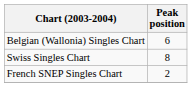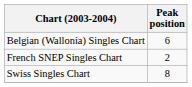 <table class="wikitable sortable">
 <tr>
 <th>Chart (2003-2004)</th>
 <th>Peak<br>position</th>
 </tr>
 <tr>
 <td>Belgian (Wallonia) Singles Chart</td>
 <td align="center">6</td>
 </tr>
 <tr>
+<td>French SNEP Singles Chart</td>
+<td align="center">2</td>
+</tr>
+<tr>
 <td>Swiss Singles Chart</td>
 <td align="center">8</td>
 </tr>
 <tr>
-<td>French SNEP Singles Chart</td>
-<td align="center">2</td>
-</tr>
-<tr>
 </tr>
 </table>
